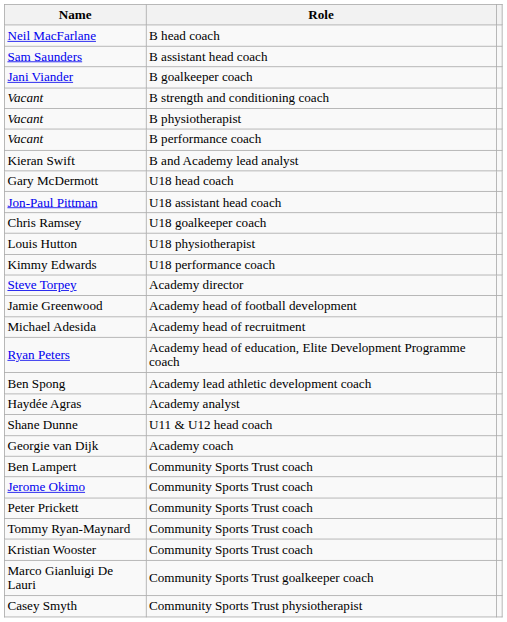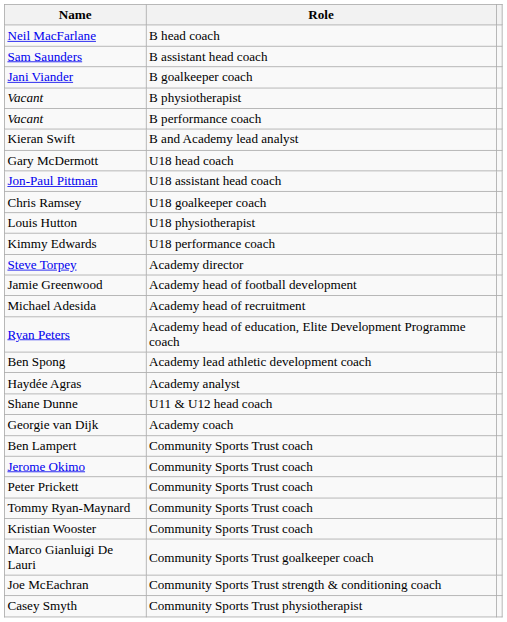 <table class="wikitable">
 <tr>
 <th>Name</th>
 <th>Role</th>
 <th></th>
 </tr>
 <tr>
 <td><a href='#'>Neil MacFarlane</a></td>
 <td>B head coach</td>
 <td></td>
 </tr>
 <tr>
 <td><a href='#'>Sam Saunders</a></td>
 <td>B assistant head coach</td>
 <td></td>
 </tr>
 <tr>
 <td><a href='#'>Jani Viander</a></td>
 <td>B goalkeeper coach</td>
-<td></td>
-</tr>
-<tr>
-<td><em>Vacant</em></td>
-<td>B strength and conditioning coach</td>
 <td></td>
 </tr>
 <tr>
 <td><em>Vacant</em></td>
 <td>B physiotherapist</td>
 <td></td>
 </tr>
 <tr>
 <td><em>Vacant</em></td>
 <td>B performance coach</td>
 <td></td>
 </tr>
 <tr>
 <td>Kieran Swift</td>
 <td>B and Academy lead analyst</td>
 <td></td>
 </tr>
 <tr>
 <td>Gary McDermott</td>
 <td>U18 head coach</td>
 <td></td>
 </tr>
 <tr>
 <td><a href='#'>Jon-Paul Pittman</a></td>
 <td>U18 assistant head coach</td>
 <td></td>
 </tr>
 <tr>
 <td>Chris Ramsey</td>
 <td>U18 goalkeeper coach</td>
 <td></td>
 </tr>
 <tr>
 <td>Louis Hutton</td>
 <td>U18 physiotherapist</td>
 <td></td>
 </tr>
 <tr>
 <td>Kimmy Edwards</td>
 <td>U18 performance coach</td>
 <td></td>
 </tr>
 <tr>
 <td><a href='#'>Steve Torpey</a></td>
 <td>Academy director</td>
 <td></td>
 </tr>
 <tr>
 <td>Jamie Greenwood</td>
 <td>Academy head of football development</td>
 <td></td>
 </tr>
 <tr>
 <td>Michael Adesida</td>
 <td>Academy head of recruitment</td>
 <td></td>
 </tr>
 <tr>
 <td><a href='#'>Ryan Peters</a></td>
 <td>Academy head of education, Elite Development Programme coach</td>
 <td><br></td>
 </tr>
 <tr>
 <td>Ben Spong</td>
 <td>Academy lead athletic development coach</td>
 <td></td>
 </tr>
 <tr>
 <td>Haydée Agras</td>
 <td>Academy analyst</td>
 <td></td>
 </tr>
 <tr>
 <td>Shane Dunne</td>
 <td>U11 & U12 head coach</td>
 <td></td>
 </tr>
 <tr>
 <td>Georgie van Dijk</td>
 <td>Academy coach</td>
 <td></td>
 </tr>
 <tr>
 <td>Ben Lampert</td>
 <td>Community Sports Trust coach</td>
 <td></td>
 </tr>
 <tr>
 <td><a href='#'>Jerome Okimo</a></td>
 <td>Community Sports Trust coach</td>
 <td></td>
 </tr>
 <tr>
 <td>Peter Prickett</td>
 <td>Community Sports Trust coach</td>
 <td></td>
 </tr>
 <tr>
 <td>Tommy Ryan-Maynard</td>
 <td>Community Sports Trust coach</td>
 <td></td>
 </tr>
 <tr>
 <td>Kristian Wooster</td>
 <td>Community Sports Trust coach</td>
 <td></td>
 </tr>
 <tr>
 <td>Marco Gianluigi De Lauri</td>
 <td>Community Sports Trust goalkeeper coach</td>
 <td></td>
 </tr>
 <tr>
+<td>Joe McEachran</td>
+<td>Community Sports Trust strength & conditioning coach</td>
+<td></td>
+</tr>
+<tr>
 <td>Casey Smyth</td>
 <td>Community Sports Trust physiotherapist</td>
 <td></td>
 </tr>
 </table>
